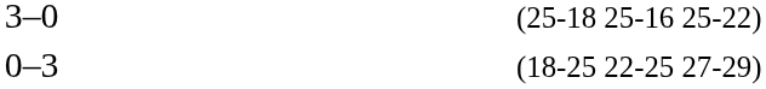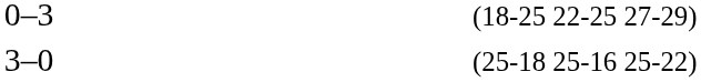 <table>
 <tr>
 <th width=200></th>
 <th width=80></th>
 <th width=200></th>
 <th width=220></th>
 </tr>
 <tr>
+<td align=right></td>
+<td align=center>0–3</td>
+<td><strong></strong></td>
+<td><small>(18-25 22-25 27-29)</small></td>
+</tr>
+<tr>
 <td align=right><strong></strong></td>
 <td align=center>3–0</td>
 <td></td>
 <td><small>(25-18 25-16 25-22)</small></td>
 </tr>
-<tr>
-<td align=right></td>
-<td align=center>0–3</td>
-<td><strong></strong></td>
-<td><small>(18-25 22-25 27-29)</small></td>
-</tr>
 </table>
